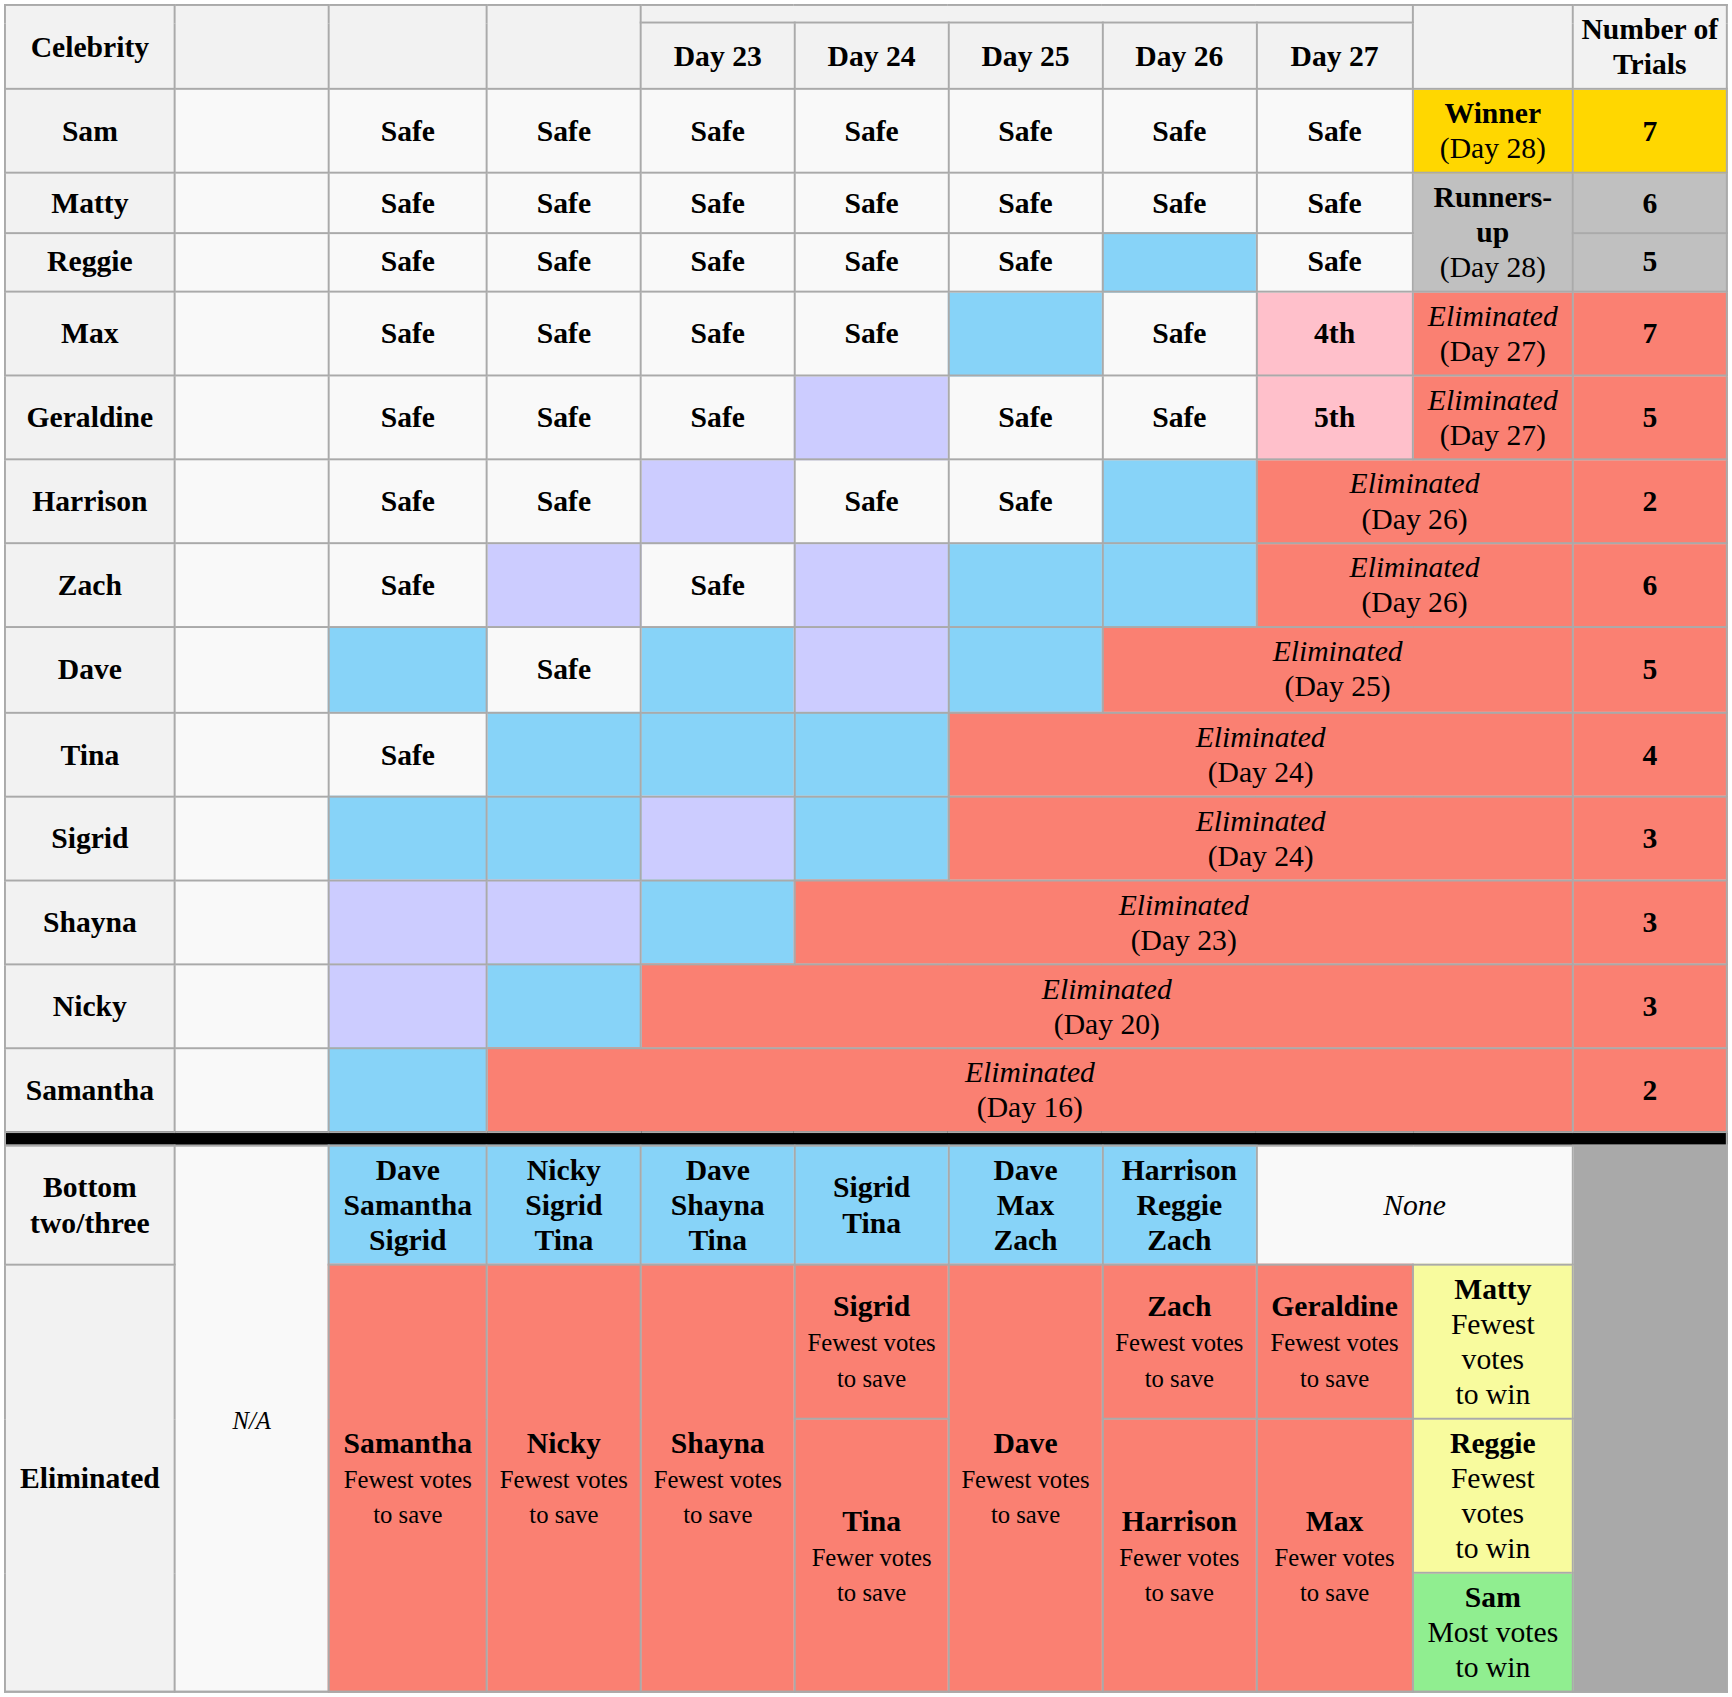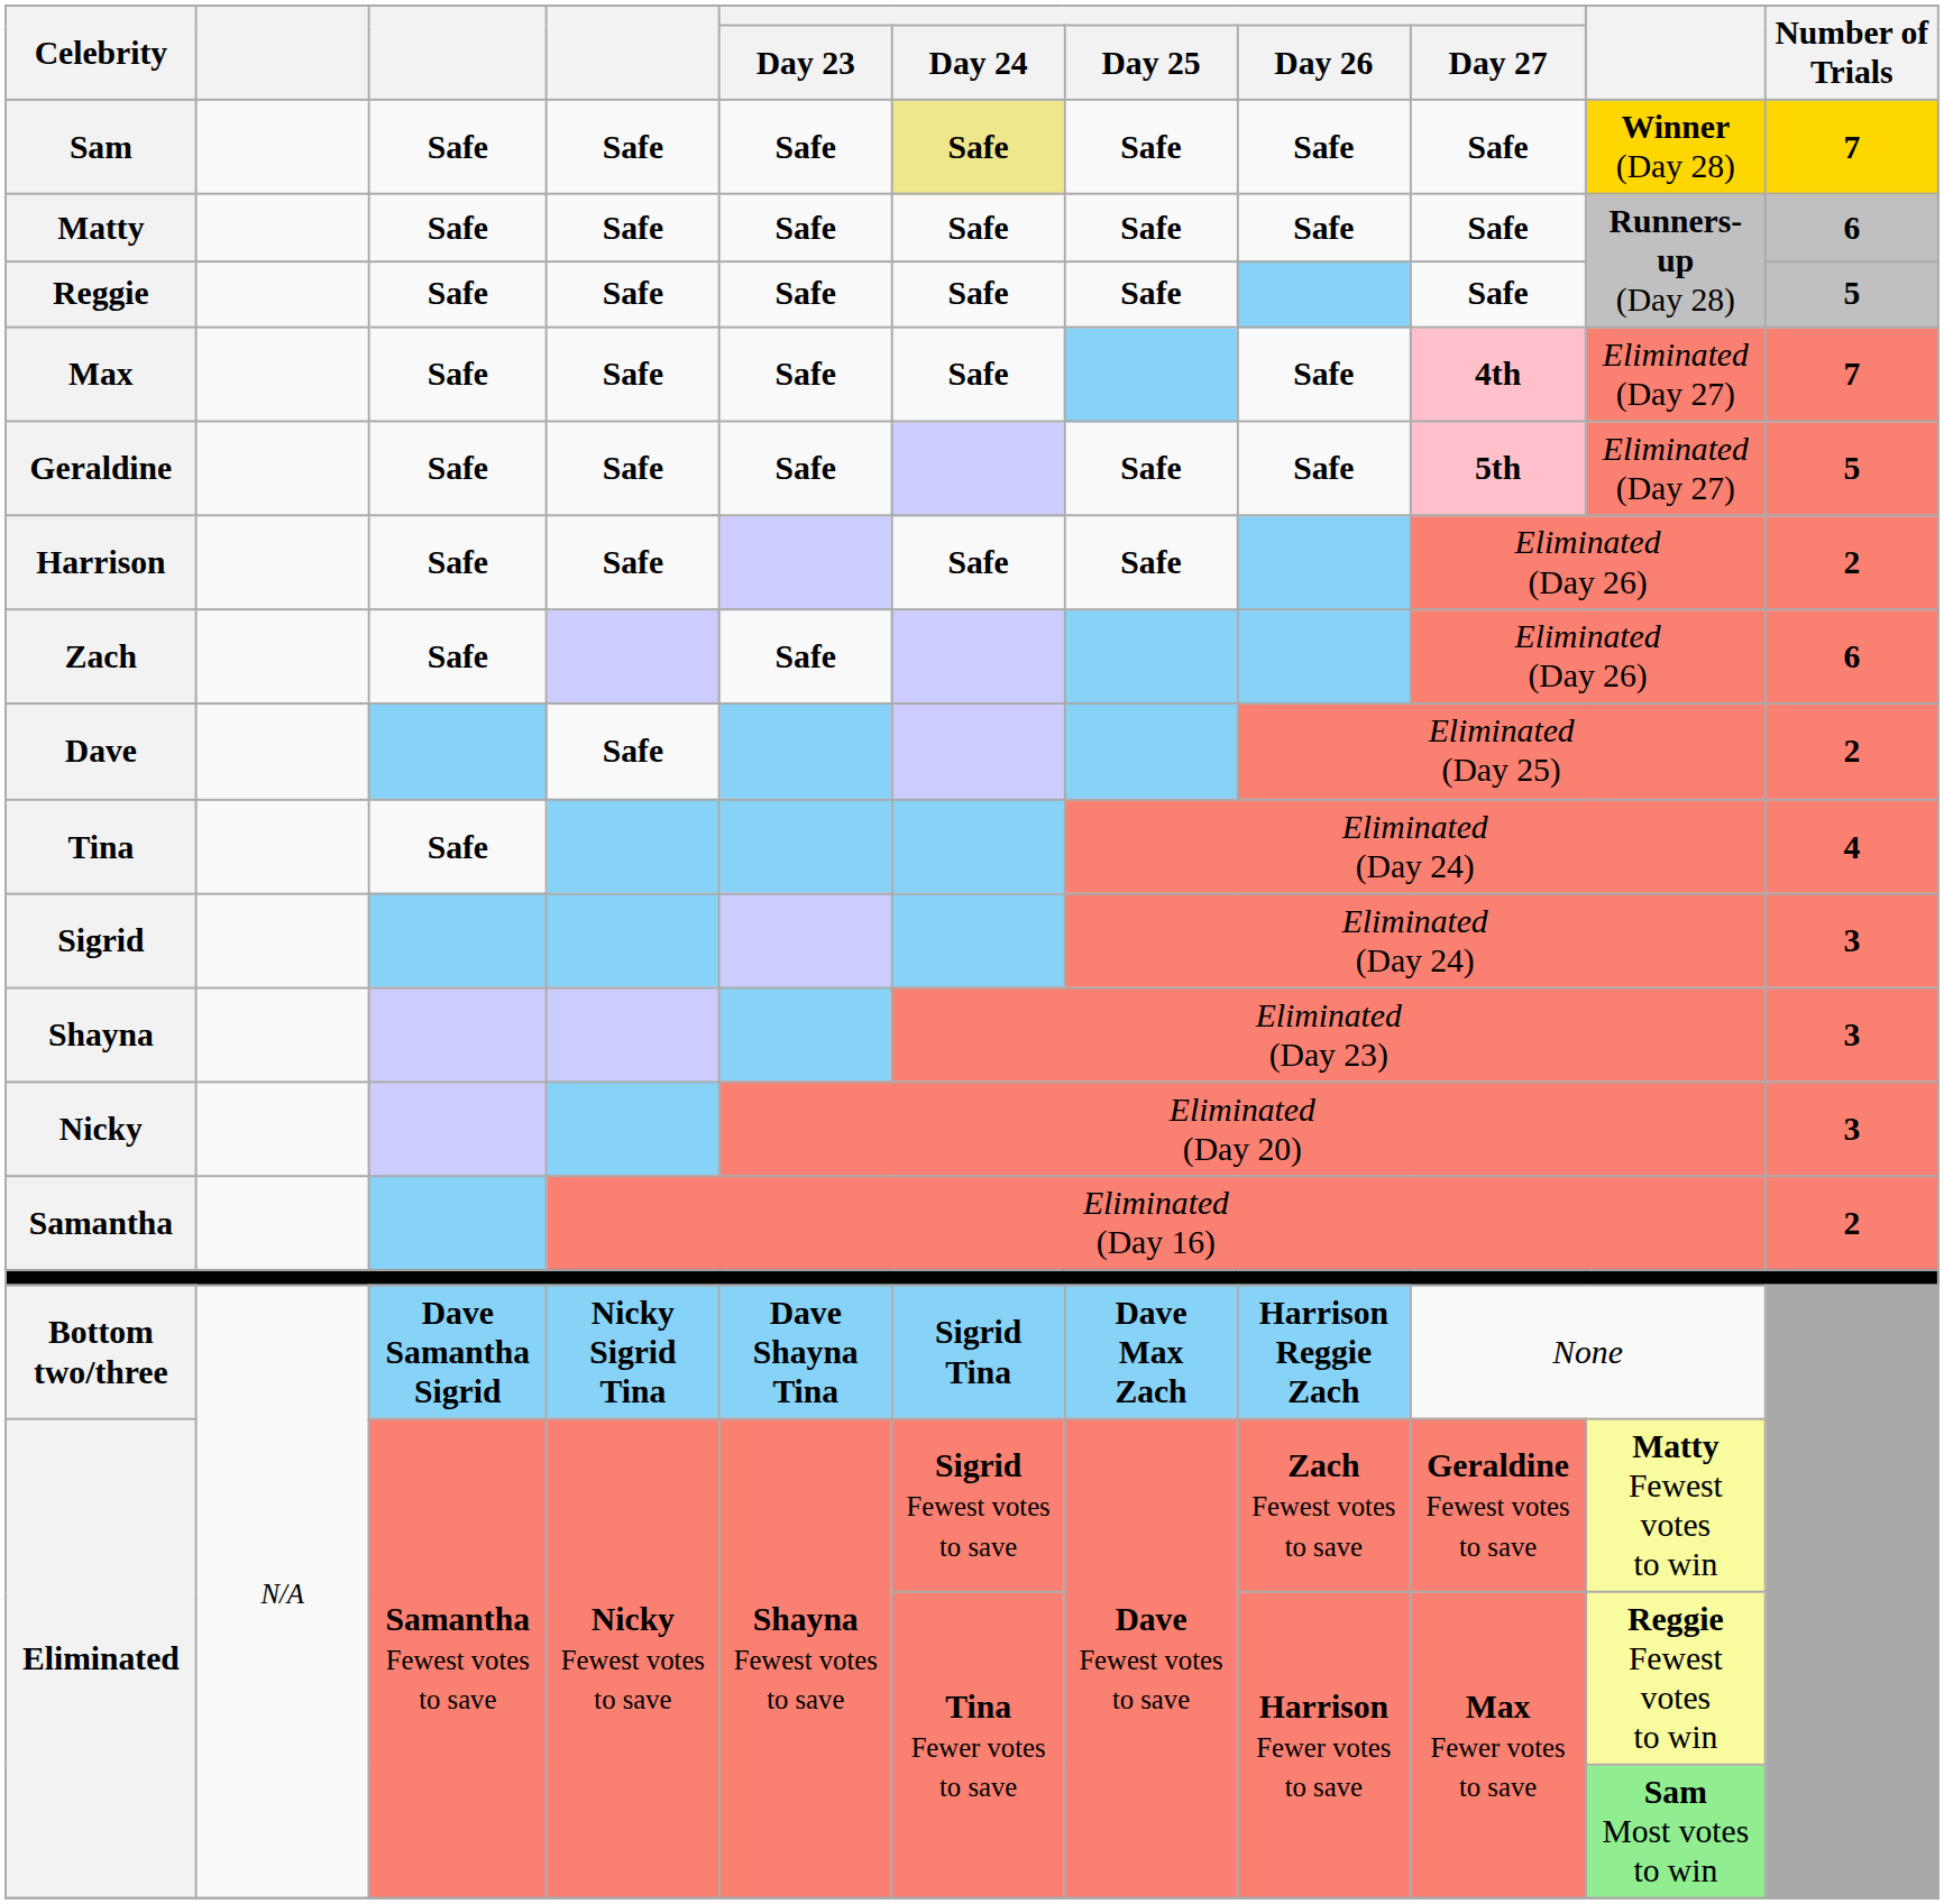 <table class="wikitable" style="text-align:center; font-size:95%; width:100%;">
 <tr>
 <th style="width:8%" rowspan="2">Celebrity</th>
 <th rowspan="2" style="width:8%"></th>
 <th rowspan="2" style="width:8%"></th>
 <th rowspan="2" style="width:8%"></th>
 <th colspan="5" style="width:8%"></th>
 <th rowspan="2" style="width:8%"></th>
 <th rowspan="2" style="width:8%">Number of Trials</th>
 </tr>
 <tr>
 <th style="width:8%">Day 23</th>
 <th style="width:8%">Day 24</th>
 <th style="width:8%">Day 25</th>
 <th style="width:8%">Day 26</th>
 <th style="width:8%">Day 27</th>
 </tr>
 <tr>
 <th>Sam</th>
 <td></td>
 <td><strong>Safe</strong></td>
 <td><strong>Safe</strong></td>
 <td><strong>Safe</strong></td>
-<td><strong>Safe</strong></td>
+<td style="background: khaki;"><strong>Safe</strong></td>
 <td><strong>Safe</strong></td>
 <td><strong>Safe</strong></td>
 <td><strong>Safe</strong></td>
 <td style="background:gold"><strong>Winner</strong><br>(Day 28)</td>
 <td style=background:gold><strong>7</strong></td>
 </tr>
 <tr>
 <th>Matty</th>
 <td></td>
 <td><strong>Safe</strong></td>
 <td><strong>Safe</strong></td>
 <td><strong>Safe</strong></td>
 <td><strong>Safe</strong></td>
 <td><strong>Safe</strong></td>
 <td><strong>Safe</strong></td>
 <td><strong>Safe</strong></td>
 <td style="background:silver" rowspan="2"><strong>Runners-up</strong><br>(Day 28)</td>
 <td style=background:silver><strong>6</strong></td>
 </tr>
 <tr>
 <th>Reggie</th>
 <td></td>
 <td><strong>Safe</strong></td>
 <td><strong>Safe</strong></td>
 <td><strong>Safe</strong></td>
 <td><strong>Safe</strong></td>
 <td><strong>Safe</strong></td>
 <td style="background:#87D3F8"></td>
 <td><strong>Safe</strong></td>
 <td style=background:silver><strong>5</strong></td>
 </tr>
 <tr>
 <th>Max</th>
 <td></td>
 <td><strong>Safe</strong></td>
 <td><strong>Safe</strong></td>
 <td><strong>Safe</strong></td>
 <td><strong>Safe</strong></td>
 <td style="background:#87D3F8"></td>
 <td><strong>Safe</strong></td>
 <td style=background:pink><strong>4th</strong></td>
 <td bgcolor="salmon"><em>Eliminated</em><br>(Day 27)</td>
 <td style=background:salmon><strong>7</strong></td>
 </tr>
 <tr>
 <th>Geraldine</th>
 <td></td>
 <td><strong>Safe</strong></td>
 <td><strong>Safe</strong></td>
 <td><strong>Safe</strong></td>
 <td style="background:#ccf"></td>
 <td><strong>Safe</strong></td>
 <td><strong>Safe</strong></td>
 <td style=background:pink><strong>5th</strong></td>
 <td bgcolor="salmon"><em>Eliminated</em><br>(Day 27)</td>
 <td style=background:salmon><strong>5</strong></td>
 </tr>
 <tr>
 <th>Harrison</th>
 <td></td>
 <td><strong>Safe</strong></td>
 <td><strong>Safe</strong></td>
 <td style="background:#ccf"></td>
 <td><strong>Safe</strong></td>
 <td><strong>Safe</strong></td>
 <td style="background:#87D3F8"></td>
 <td colspan="2" bgcolor="salmon"><em>Eliminated</em><br>(Day 26)</td>
 <td style=background:salmon><strong>2</strong></td>
 </tr>
 <tr>
 <th>Zach</th>
 <td></td>
 <td><strong>Safe</strong></td>
 <td style="background:#ccf"></td>
 <td><strong>Safe</strong></td>
 <td style="background:#ccf"></td>
 <td style="background:#87D3F8"></td>
 <td style="background:#87D3F8"></td>
 <td colspan="2" bgcolor="salmon"><em>Eliminated</em><br>(Day 26)</td>
 <td style=background:salmon><strong>6</strong></td>
 </tr>
 <tr>
 <th>Dave</th>
 <td></td>
 <td style="background:#87D3F8"></td>
 <td><strong>Safe</strong></td>
 <td style="background:#87D3F8"></td>
 <td style="background:#ccf"></td>
 <td style="background:#87D3F8"></td>
 <td colspan="3" bgcolor="salmon"><em>Eliminated</em><br>(Day 25)</td>
-<td style=background:salmon><strong>5</strong></td>
+<td style=background:salmon><strong>2</strong></td>
 </tr>
 <tr>
 <th>Tina</th>
 <td></td>
 <td><strong>Safe</strong></td>
 <td style="background:#87D3F8"></td>
 <td style="background:#87D3F8"></td>
 <td style="background:#87D3F8"></td>
 <td colspan="4" bgcolor="salmon"><em>Eliminated</em><br>(Day 24)</td>
 <td style=background:salmon><strong>4</strong></td>
 </tr>
 <tr>
 <th>Sigrid</th>
 <td><em></em></td>
 <td style="background:#87D3F8"></td>
 <td style="background:#87D3F8"></td>
 <td style="background:#ccf"></td>
 <td style="background:#87D3F8"></td>
 <td colspan="4" bgcolor="salmon"><em>Eliminated</em><br>(Day 24)</td>
 <td style=background:salmon><strong>3</strong></td>
 </tr>
 <tr>
 <th>Shayna</th>
 <td></td>
 <td style="background:#ccf"></td>
 <td style="background:#ccf"></td>
 <td style="background:#87D3F8"></td>
 <td colspan="5" bgcolor="salmon"><em>Eliminated</em><br>(Day 23)</td>
 <td style=background:salmon><strong>3</strong></td>
 </tr>
 <tr>
 <th>Nicky</th>
 <td></td>
 <td style="background:#ccf"></td>
 <td style="background:#87D3F8"></td>
 <td colspan="6" bgcolor="salmon"><em>Eliminated</em><br>(Day 20)</td>
 <td style=background:salmon><strong>3</strong></td>
 </tr>
 <tr>
 <th>Samantha</th>
 <td></td>
 <td style="background:#87D3F8"></td>
 <td colspan="7" bgcolor="salmon"><em>Eliminated</em><br>(Day 16)</td>
 <td style=background:salmon><strong>2</strong></td>
 </tr>
 <tr>
 <td style="background:#000;" colspan="11"></td>
 </tr>
 <tr>
 <th>Bottom two/three</th>
 <td rowspan="5"><small><em>N/A</em></small></td>
 <th style="background:#87D3F8">Dave<br>Samantha<br>Sigrid</th>
 <th style="background:#87D3F8">Nicky<br>Sigrid<br>Tina</th>
 <th style="background:#87D3F8">Dave<br>Shayna<br>Tina</th>
 <th style="background:#87D3F8">Sigrid<br>Tina</th>
 <th style="background:#87D3F8">Dave<br>Max<br>Zach</th>
 <th style="background:#87D3F8">Harrison<br>Reggie<br>Zach</th>
 <td colspan="2"><em>None</em></td>
 <td rowspan="5" style="background:darkgrey"></td>
 </tr>
 <tr>
 <th rowspan="4">Eliminated</th>
 <td style=background:salmon rowspan="4"><strong>Samantha</strong><br><small>Fewest votes<br>to save</small></td>
 <td style=background:salmon rowspan="4"><strong>Nicky</strong><br><small>Fewest votes<br>to save</small></td>
 <td style=background:salmon rowspan="4"><strong>Shayna</strong><br><small>Fewest votes<br>to save</small></td>
 <td style=background:salmon rowspan="2"><strong>Sigrid</strong><br><small>Fewest votes<br>to save</small></td>
 <td style=background:salmon rowspan="4"><strong>Dave</strong><br><small>Fewest votes<br>to save</small></td>
 <td style=background:salmon rowspan="2"><strong>Zach</strong><br><small>Fewest votes<br>to save</small></td>
 <td style=background:salmon rowspan="2"><strong>Geraldine</strong><br><small>Fewest votes<br>to save</small></td>
 <td style=background:#F8FB9E><strong>Matty</strong><br>Fewest votes <br>to win</td>
 </tr>
 <tr>
 <td style=background:#F8FB9E rowspan="2"><strong>Reggie</strong><br>Fewest votes <br>to win</td>
 </tr>
 <tr>
 <td style=background:salmon rowspan="2"><strong>Tina</strong><br><small>Fewer votes<br>to save</small></td>
 <td style=background:salmon rowspan="2"><strong>Harrison</strong><br><small>Fewer votes<br>to save</small></td>
 <td style=background:salmon rowspan="2"><strong>Max</strong><br><small>Fewer votes<br>to save</small></td>
 </tr>
 <tr>
 <td style=background:lightgreen><strong>Sam</strong><br>Most votes <br>to win</td>
 </tr>
 <tr>
 </tr>
 </table>
